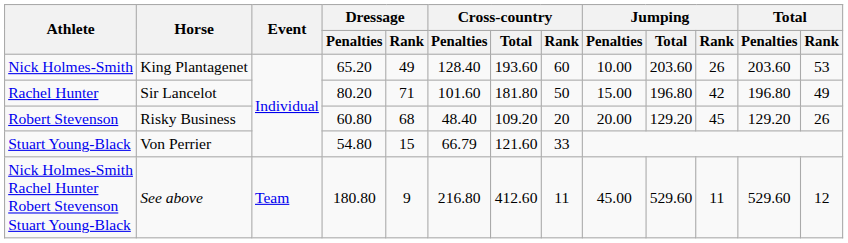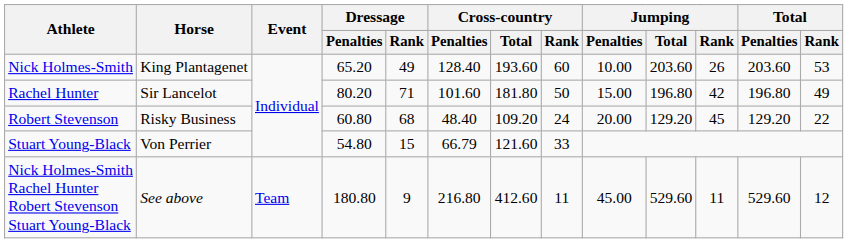 <table class=wikitable style="font-size:90%">
 <tr>
 <th rowspan="2">Athlete</th>
 <th rowspan="2">Horse</th>
 <th rowspan="2">Event</th>
 <th colspan="2">Dressage</th>
 <th colspan="3">Cross-country</th>
 <th colspan="3">Jumping</th>
 <th colspan="2">Total</th>
 </tr>
 <tr style="font-size:95%">
 <th>Penalties</th>
 <th>Rank</th>
 <th>Penalties</th>
 <th>Total</th>
 <th>Rank</th>
 <th>Penalties</th>
 <th>Total</th>
 <th>Rank</th>
 <th>Penalties</th>
 <th>Rank</th>
 </tr>
 <tr align=center>
 <td align=left><a href='#'>Nick Holmes-Smith</a></td>
 <td align=left>King Plantagenet</td>
 <td align=left rowspan=4><a href='#'>Individual</a></td>
 <td>65.20</td>
 <td>49</td>
 <td>128.40</td>
 <td>193.60</td>
 <td>60</td>
 <td>10.00</td>
 <td>203.60</td>
 <td>26</td>
 <td>203.60</td>
 <td>53</td>
 </tr>
 <tr align=center>
 <td align=left><a href='#'>Rachel Hunter</a></td>
 <td align=left>Sir Lancelot</td>
 <td>80.20</td>
 <td>71</td>
 <td>101.60</td>
 <td>181.80</td>
 <td>50</td>
 <td>15.00</td>
 <td>196.80</td>
 <td>42</td>
 <td>196.80</td>
 <td>49</td>
 </tr>
 <tr align=center>
 <td align=left><a href='#'>Robert Stevenson</a></td>
 <td align=left>Risky Business</td>
 <td>60.80</td>
 <td>68</td>
 <td>48.40</td>
 <td>109.20</td>
-<td>20</td>
+<td>24</td>
 <td>20.00</td>
 <td>129.20</td>
 <td>45</td>
 <td>129.20</td>
-<td>26</td>
+<td>22</td>
 </tr>
 <tr align=center>
 <td align=left><a href='#'>Stuart Young-Black</a></td>
 <td align=left>Von Perrier</td>
 <td>54.80</td>
 <td>15</td>
 <td>66.79</td>
 <td>121.60</td>
 <td>33</td>
 <td colspan=5></td>
 </tr>
 <tr align=center>
 <td align=left><a href='#'>Nick Holmes-Smith</a><br><a href='#'>Rachel Hunter</a><br><a href='#'>Robert Stevenson</a><br><a href='#'>Stuart Young-Black</a></td>
 <td align=left><em>See above</em></td>
 <td align=left><a href='#'>Team</a></td>
 <td>180.80</td>
 <td>9</td>
 <td>216.80</td>
 <td>412.60</td>
 <td>11</td>
 <td>45.00</td>
 <td>529.60</td>
 <td>11</td>
 <td>529.60</td>
 <td>12</td>
 </tr>
 </table>
